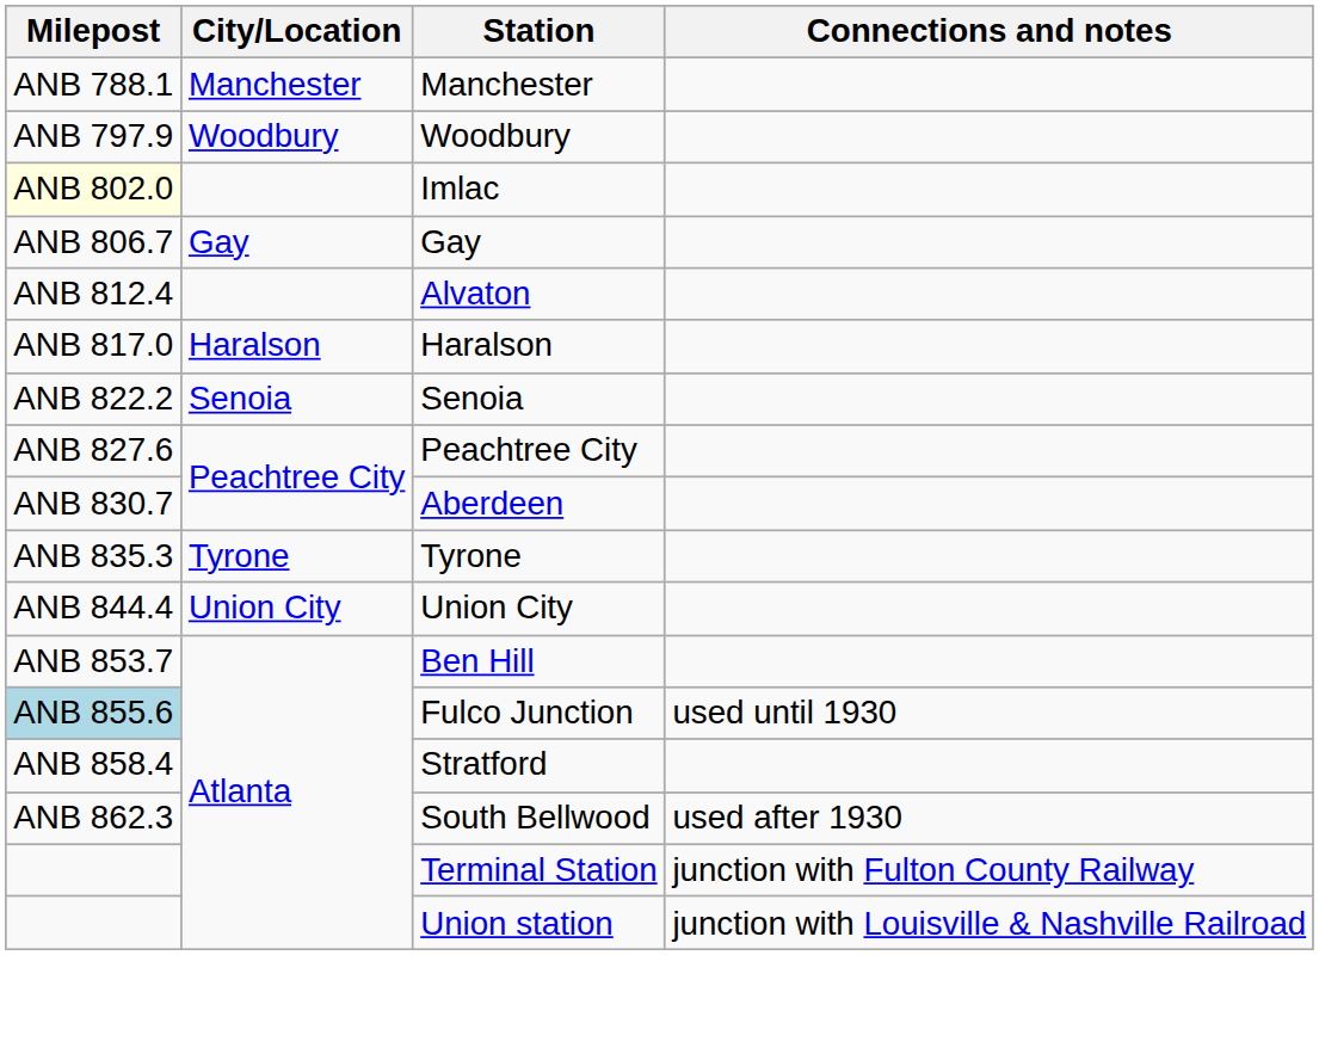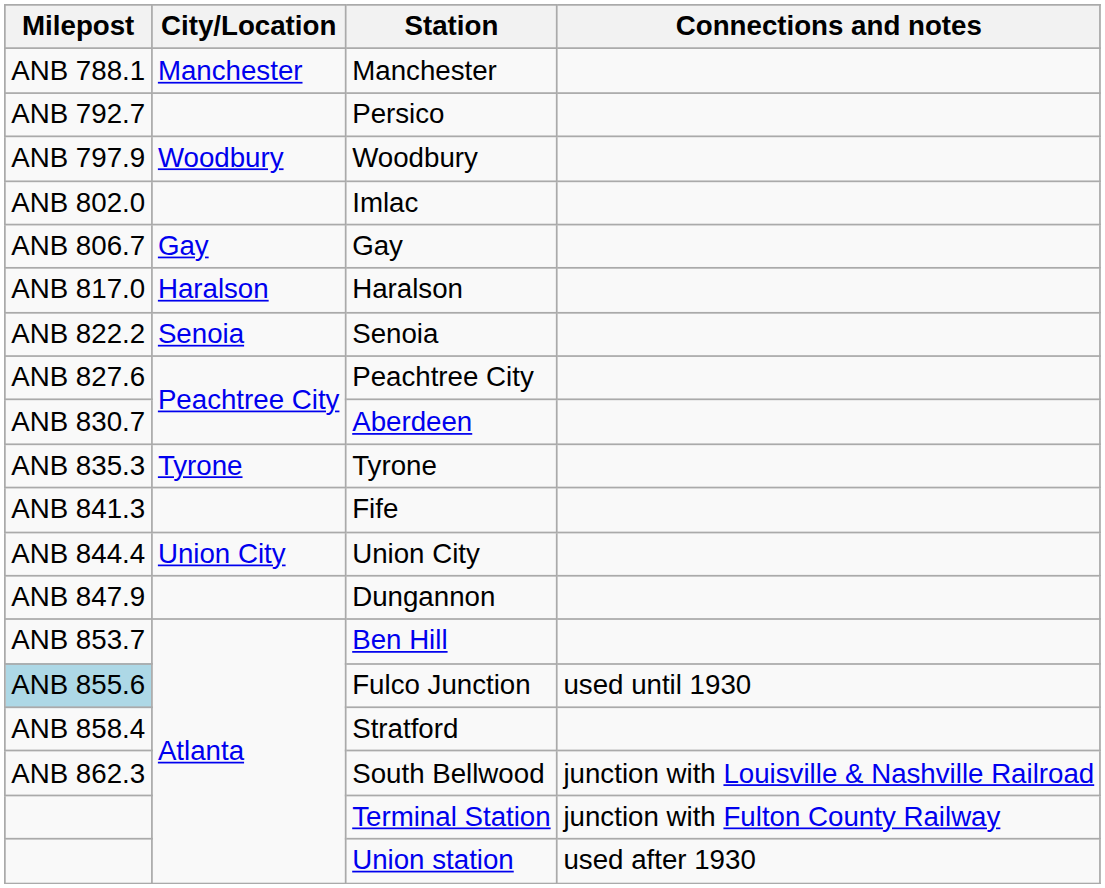 <table class="wikitable">
 <tr>
 <th>Milepost</th>
 <th>City/Location</th>
 <th>Station</th>
 <th>Connections and notes</th>
 </tr>
 <tr>
 <td>ANB 788.1</td>
 <td><a href='#'>Manchester</a></td>
 <td>Manchester</td>
 <td></td>
 </tr>
 <tr>
+<td>ANB 792.7</td>
+<td></td>
+<td>Persico</td>
+<td></td>
+</tr>
+<tr>
 <td>ANB 797.9</td>
 <td><a href='#'>Woodbury</a></td>
 <td>Woodbury</td>
 <td></td>
 </tr>
 <tr>
-<td style="background: lightyellow;">ANB 802.0</td>
+<td>ANB 802.0</td>
 <td></td>
 <td>Imlac</td>
 <td></td>
 </tr>
 <tr>
 <td>ANB 806.7</td>
 <td><a href='#'>Gay</a></td>
 <td>Gay</td>
-<td></td>
-</tr>
-<tr>
-<td>ANB 812.4</td>
-<td></td>
-<td><a href='#'>Alvaton</a></td>
 <td></td>
 </tr>
 <tr>
 <td>ANB 817.0</td>
 <td><a href='#'>Haralson</a></td>
 <td>Haralson</td>
 <td></td>
 </tr>
 <tr>
 <td>ANB 822.2</td>
 <td><a href='#'>Senoia</a></td>
 <td>Senoia</td>
 <td></td>
 </tr>
 <tr>
 <td>ANB 827.6</td>
 <td ! rowspan="2"><a href='#'>Peachtree City</a></td>
 <td>Peachtree City</td>
 <td></td>
 </tr>
 <tr>
 <td>ANB 830.7</td>
 <td><a href='#'>Aberdeen</a></td>
 <td></td>
 </tr>
 <tr>
 <td>ANB 835.3</td>
 <td><a href='#'>Tyrone</a></td>
 <td>Tyrone</td>
 <td></td>
 </tr>
 <tr>
+<td>ANB 841.3</td>
+<td></td>
+<td>Fife</td>
+<td></td>
+</tr>
+<tr>
 <td>ANB 844.4</td>
 <td><a href='#'>Union City</a></td>
 <td>Union City</td>
+<td></td>
+</tr>
+<tr>
+<td>ANB 847.9</td>
+<td></td>
+<td>Dungannon</td>
 <td></td>
 </tr>
 <tr>
 <td>ANB 853.7</td>
 <td ! rowspan="6"><a href='#'>Atlanta</a></td>
 <td><a href='#'>Ben Hill</a></td>
 <td></td>
 </tr>
 <tr>
 <td style="background: lightblue;">ANB 855.6</td>
 <td>Fulco Junction</td>
 <td>used until 1930</td>
 </tr>
 <tr>
 <td>ANB 858.4</td>
 <td>Stratford</td>
 <td></td>
 </tr>
 <tr>
 <td>ANB 862.3</td>
 <td>South Bellwood</td>
-<td>used after 1930</td>
+<td>junction with <a href='#'>Louisville & Nashville Railroad</a></td>
 </tr>
 <tr>
 <td></td>
 <td><a href='#'>Terminal Station</a></td>
 <td>junction with <a href='#'>Fulton County Railway</a></td>
 </tr>
 <tr>
 <td></td>
 <td><a href='#'>Union station</a></td>
-<td>junction with <a href='#'>Louisville & Nashville Railroad</a></td>
+<td>used after 1930</td>
 </tr>
 <tr>
 </tr>
 </table>
